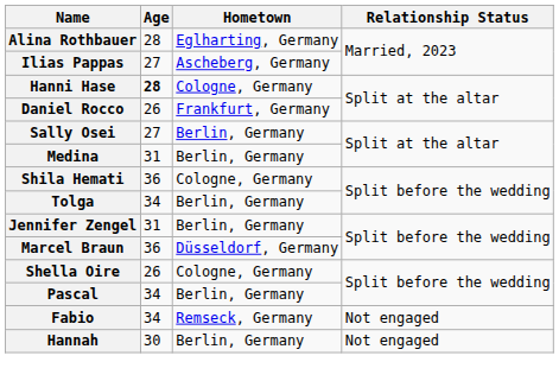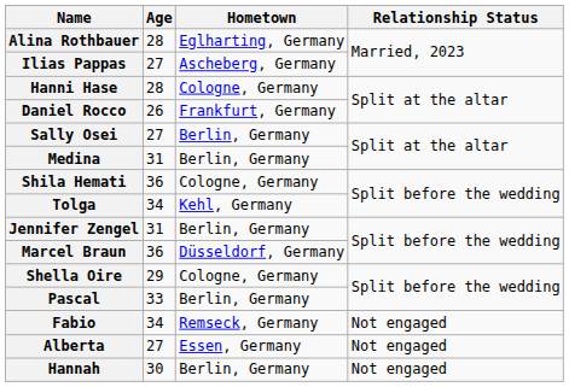 <table class="wikitable sortable plainrowheaders">
 <tr>
 <th scope="col">Name</th>
 <th scope="col">Age</th>
 <th scope="col">Hometown</th>
 <th scope="col">Relationship Status</th>
 </tr>
 <tr>
 <th scope="row"><strong>Alina Rothbauer</strong></th>
 <td>28</td>
 <td><a href='#'>Eglharting</a>, Germany</td>
 <td rowspan="2">Married, 2023</td>
 </tr>
 <tr>
 <th scope="row"><strong>Ilias Pappas</strong></th>
 <td>27</td>
 <td><a href='#'>Ascheberg</a>, Germany</td>
 </tr>
 <tr>
 <th scope="row"><strong>Hanni Hase</strong></th>
-<td><strong>28</strong></td>
+<td>28</td>
 <td><a href='#'>Cologne</a>, Germany</td>
 <td rowspan="2">Split at the altar</td>
 </tr>
 <tr>
 <th scope="row"><strong>Daniel Rocco</strong></th>
 <td>26</td>
 <td><a href='#'>Frankfurt</a>, Germany</td>
 </tr>
 <tr>
 <th scope="row"><strong>Sally Osei</strong></th>
 <td>27</td>
 <td><a href='#'>Berlin</a>, Germany</td>
 <td rowspan="2">Split at the altar</td>
 </tr>
 <tr>
 <th scope="row"><strong>Medina</strong></th>
 <td>31</td>
 <td>Berlin, Germany</td>
 </tr>
 <tr>
 <th scope="row"><strong>Shila Hemati</strong></th>
 <td>36</td>
 <td>Cologne, Germany</td>
 <td rowspan="2">Split before the wedding</td>
 </tr>
 <tr>
 <th scope="row"><strong>Tolga</strong></th>
 <td>34</td>
-<td>Berlin, Germany</td>
+<td><a href='#'>Kehl</a>, Germany</td>
 </tr>
 <tr>
 <th>Jennifer Zengel</th>
 <td>31</td>
 <td>Berlin, Germany</td>
 <td rowspan="2">Split before the wedding</td>
 </tr>
 <tr>
 <th>Marcel Braun</th>
 <td>36</td>
 <td><a href='#'>Düsseldorf</a>, Germany</td>
 </tr>
 <tr>
 <th>Shella Oire</th>
-<td>26</td>
+<td>29</td>
 <td>Cologne, Germany</td>
 <td rowspan="2">Split before the wedding</td>
 </tr>
 <tr>
 <th>Pascal</th>
-<td>34</td>
+<td>33</td>
 <td>Berlin, Germany</td>
 </tr>
 <tr>
 <th>Fabio</th>
 <td>34</td>
 <td><a href='#'>Remseck</a>, Germany</td>
 <td>Not engaged</td>
 </tr>
 <tr>
+<th>Alberta</th>
+<td>27</td>
+<td><a href='#'>Essen</a>, Germany</td>
+<td>Not engaged</td>
+</tr>
+<tr>
 <th>Hannah</th>
 <td>30</td>
 <td>Berlin, Germany</td>
 <td>Not engaged</td>
 </tr>
 </table>
